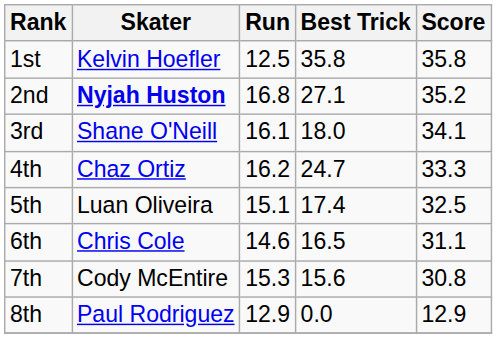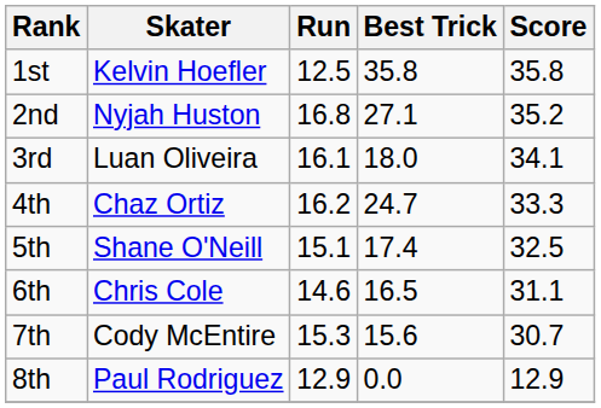 <table class="wikitable">
 <tr>
 <th>Rank</th>
 <th>Skater</th>
 <th>Run</th>
 <th>Best Trick</th>
 <th>Score</th>
 </tr>
 <tr>
 <td>1st</td>
 <td><a href='#'>Kelvin Hoefler</a></td>
 <td>12.5</td>
 <td>35.8</td>
 <td>35.8</td>
 </tr>
 <tr>
 <td>2nd</td>
-<td><strong><a href='#'>Nyjah Huston</a></strong></td>
+<td><a href='#'>Nyjah Huston</a></td>
 <td>16.8</td>
 <td>27.1</td>
 <td>35.2</td>
 </tr>
 <tr>
 <td>3rd</td>
-<td><a href='#'>Shane O'Neill</a></td>
+<td>Luan Oliveira</td>
 <td>16.1</td>
 <td>18.0</td>
 <td>34.1</td>
 </tr>
 <tr>
 <td>4th</td>
 <td><a href='#'>Chaz Ortiz</a></td>
 <td>16.2</td>
 <td>24.7</td>
 <td>33.3</td>
 </tr>
 <tr>
 <td>5th</td>
-<td>Luan Oliveira</td>
+<td><a href='#'>Shane O'Neill</a></td>
 <td>15.1</td>
 <td>17.4</td>
 <td>32.5</td>
 </tr>
 <tr>
 <td>6th</td>
 <td><a href='#'>Chris Cole</a></td>
 <td>14.6</td>
 <td>16.5</td>
 <td>31.1</td>
 </tr>
 <tr>
 <td>7th</td>
 <td>Cody McEntire</td>
 <td>15.3</td>
 <td>15.6</td>
-<td>30.8</td>
+<td>30.7</td>
 </tr>
 <tr>
 <td>8th</td>
 <td><a href='#'>Paul Rodriguez</a></td>
 <td>12.9</td>
 <td>0.0</td>
 <td>12.9</td>
 </tr>
 <tr>
 </tr>
 </table>
